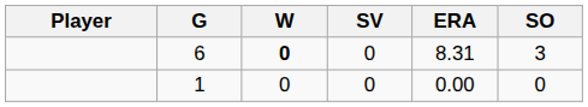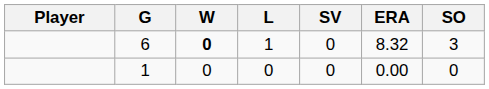 <table class="wikitable sortable">
 <tr>
 <th bgcolor="#DDDDFF" width="16%">Player</th>
 <th bgcolor="#DDDDFF" width="9%">G</th>
 <th bgcolor="#DDDDFF" width="9%">W</th>
+<th bgcolor="#DDDDFF" width="9%">L</th>
 <th bgcolor="#DDDDFF" width="9%">SV</th>
 <th bgcolor="#DDDDFF" width="9%">ERA</th>
 <th bgcolor="#DDDDFF" width="9%">SO</th>
 </tr>
 <tr align="center">
 <td></td>
 <td>6</td>
 <td><strong>0</strong></td>
+<td>1</td>
 <td>0</td>
-<td>8.31</td>
+<td>8.32</td>
 <td>3</td>
 </tr>
 <tr align="center">
 <td></td>
 <td>1</td>
 <td>0</td>
 <td>0</td>
+<td>0</td>
 <td>0.00</td>
 <td>0</td>
 </tr>
 </table>
